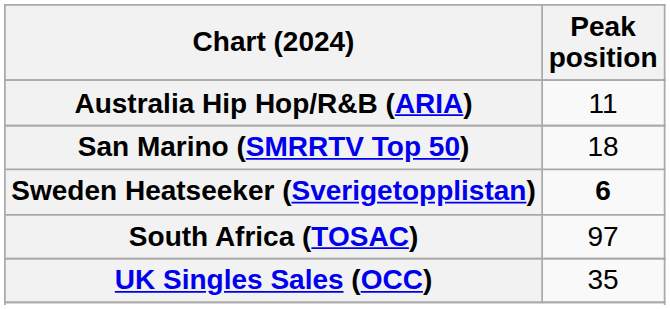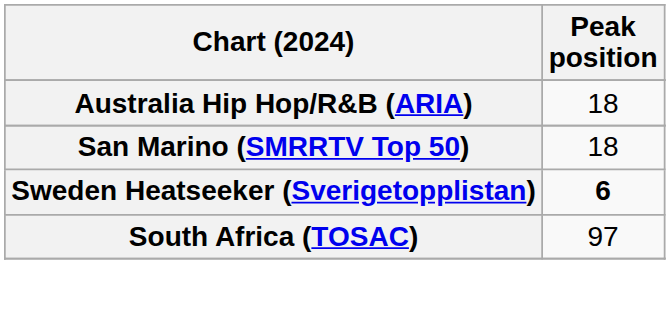 <table class="wikitable sortable plainrowheaders" style="text-align:center">
 <tr>
 <th scope="col">Chart (2024)</th>
 <th scope="col">Peak<br>position</th>
 </tr>
 <tr>
 </tr>
 <tr>
 <th scope="row">Australia Hip Hop/R&B (<a href='#'>ARIA</a>)</th>
-<td>11</td>
+<td>18</td>
 </tr>
 <tr>
 </tr>
 <tr>
 </tr>
 <tr>
 </tr>
 <tr>
 </tr>
 <tr>
 <th scope="row">San Marino (<a href='#'>SMRRTV Top 50</a>)</th>
 <td>18</td>
 </tr>
 <tr>
 <th scope="row">Sweden Heatseeker (<a href='#'>Sverigetopplistan</a>)</th>
 <td><strong>6</strong></td>
 </tr>
 <tr>
 <th scope="row">South Africa (<a href='#'>TOSAC</a>)</th>
 <td>97</td>
 </tr>
 <tr>
 </tr>
 <tr>
 </tr>
 <tr>
-<th scope="row"><a href='#'>UK Singles Sales</a> (<a href='#'>OCC</a>)</th>
-<td>35</td>
-</tr>
-<tr>
 </tr>
 <tr>
 </tr>
 </table>
